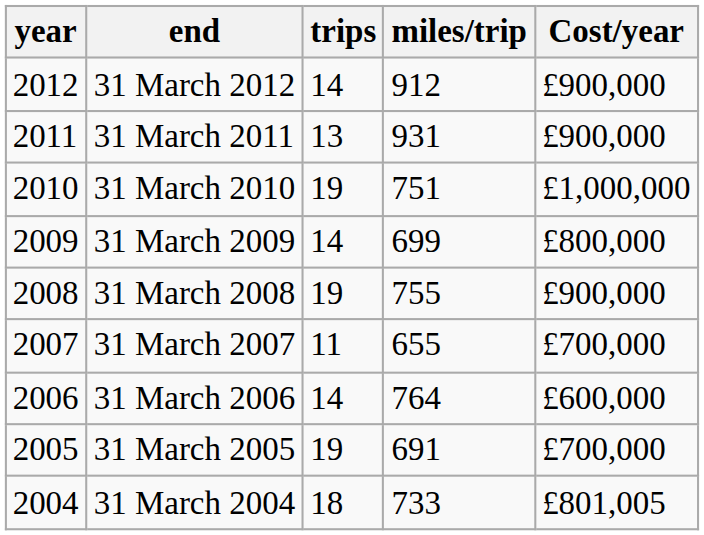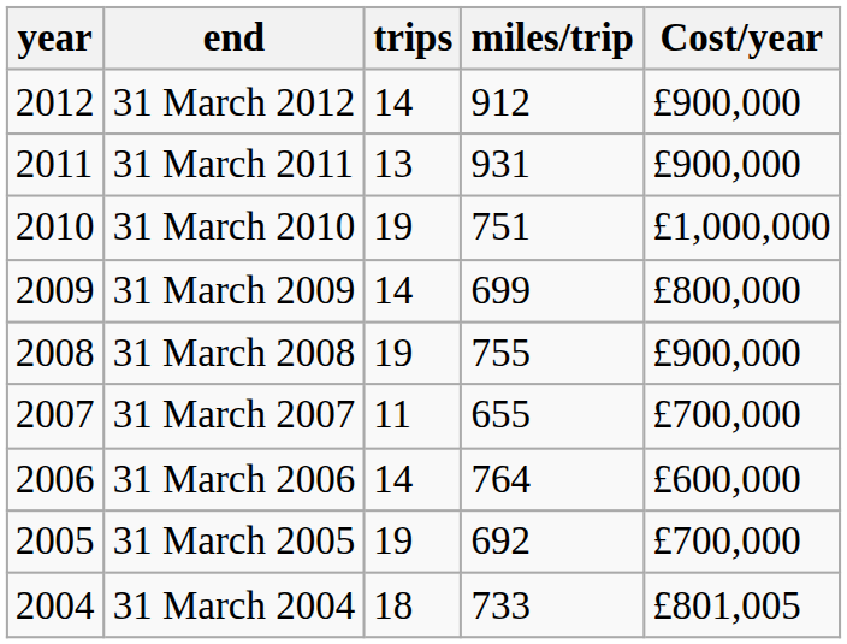 <table class="wikitable" border="1" align="right">
 <tr>
 <th>year</th>
 <th>end</th>
 <th>trips</th>
 <th>miles/trip</th>
 <th>Cost/year</th>
 </tr>
 <tr>
 <td>2012</td>
 <td>31 March 2012</td>
 <td>14</td>
 <td>912</td>
 <td>£900,000</td>
 </tr>
 <tr>
 <td>2011</td>
 <td>31 March 2011</td>
 <td>13</td>
 <td>931</td>
 <td>£900,000</td>
 </tr>
 <tr>
 <td>2010</td>
 <td>31 March 2010</td>
 <td>19</td>
 <td>751</td>
 <td>£1,000,000</td>
 </tr>
 <tr>
 <td>2009</td>
 <td>31 March 2009</td>
 <td>14</td>
 <td>699</td>
 <td>£800,000</td>
 </tr>
 <tr>
 <td>2008</td>
 <td>31 March 2008</td>
 <td>19</td>
 <td>755</td>
 <td>£900,000</td>
 </tr>
 <tr>
 <td>2007</td>
 <td>31 March 2007</td>
 <td>11</td>
 <td>655</td>
 <td>£700,000</td>
 </tr>
 <tr>
 <td>2006</td>
 <td>31 March 2006</td>
 <td>14</td>
 <td>764</td>
 <td>£600,000</td>
 </tr>
 <tr>
 <td>2005</td>
 <td>31 March 2005</td>
 <td>19</td>
-<td>691</td>
+<td>692</td>
 <td>£700,000</td>
 </tr>
 <tr>
 <td>2004</td>
 <td>31 March 2004</td>
 <td>18</td>
 <td>733</td>
 <td>£801,005</td>
 </tr>
 </table>
